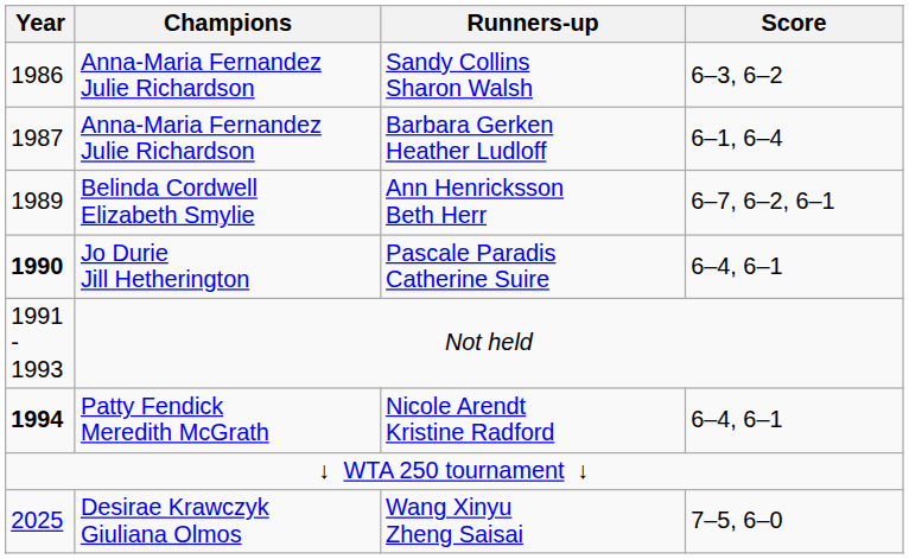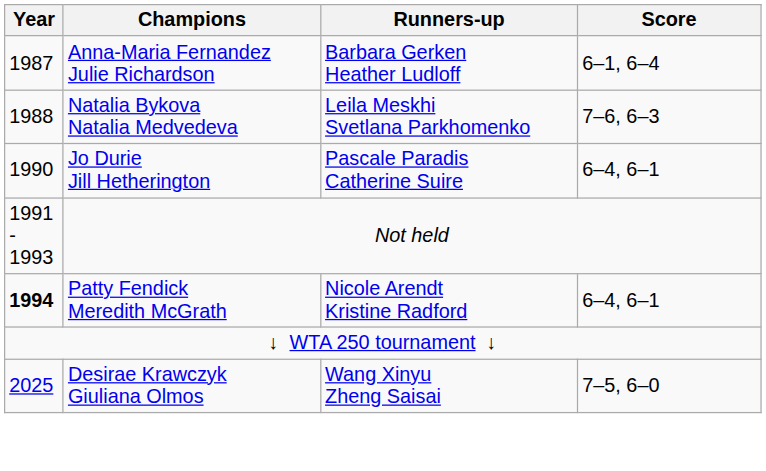 <table class="sortable wikitable">
 <tr>
 <th style="width:40px">Year</th>
 <th style="width:200px">Champions</th>
 <th style="width:200px">Runners-up</th>
 <th style="width:140px" class="unsortable">Score</th>
 </tr>
 <tr>
-<td>1986</td>
-<td> <a href='#'>Anna-Maria Fernandez</a><br> <a href='#'>Julie Richardson</a></td>
-<td> <a href='#'>Sandy Collins</a><br> <a href='#'>Sharon Walsh</a></td>
-<td>6–3, 6–2</td>
-</tr>
-<tr>
 <td>1987</td>
 <td> <a href='#'>Anna-Maria Fernandez</a><br> <a href='#'>Julie Richardson</a></td>
 <td> <a href='#'>Barbara Gerken</a><br> <a href='#'>Heather Ludloff</a></td>
 <td>6–1, 6–4</td>
 </tr>
 <tr>
-<td>1989</td>
-<td> <a href='#'>Belinda Cordwell</a><br> <a href='#'>Elizabeth Smylie</a></td>
-<td> <a href='#'>Ann Henricksson</a><br> <a href='#'>Beth Herr</a></td>
-<td>6–7, 6–2, 6–1</td>
+<td>1988</td>
+<td> <a href='#'>Natalia Bykova</a><br> <a href='#'>Natalia Medvedeva</a></td>
+<td> <a href='#'>Leila Meskhi</a><br> <a href='#'>Svetlana Parkhomenko</a></td>
+<td>7–6, 6–3</td>
 </tr>
 <tr>
-<td><strong>1990</strong></td>
+<td>1990</td>
 <td> <a href='#'>Jo Durie</a><br> <a href='#'>Jill Hetherington</a></td>
 <td> <a href='#'>Pascale Paradis</a><br> <a href='#'>Catherine Suire</a></td>
 <td>6–4, 6–1</td>
 </tr>
 <tr>
 <td>1991<br><div>-</div>1993</td>
 <td colspan=3 align=center><em>Not held</em></td>
 </tr>
 <tr>
 <td><strong>1994</strong></td>
 <td> <a href='#'>Patty Fendick</a><br> <a href='#'>Meredith McGrath</a></td>
 <td> <a href='#'>Nicole Arendt</a><br> <a href='#'>Kristine Radford</a></td>
 <td>6–4, 6–1</td>
 </tr>
 <tr>
 <td colspan="4" align="center">↓  <a href='#'>WTA 250 tournament</a>  ↓</td>
 </tr>
 <tr>
 <td><a href='#'>2025</a></td>
 <td> <a href='#'>Desirae Krawczyk</a> <br>  <a href='#'>Giuliana Olmos</a></td>
 <td> <a href='#'>Wang Xinyu</a> <br>  <a href='#'>Zheng Saisai</a></td>
 <td>7–5, 6–0</td>
 </tr>
 </table>
